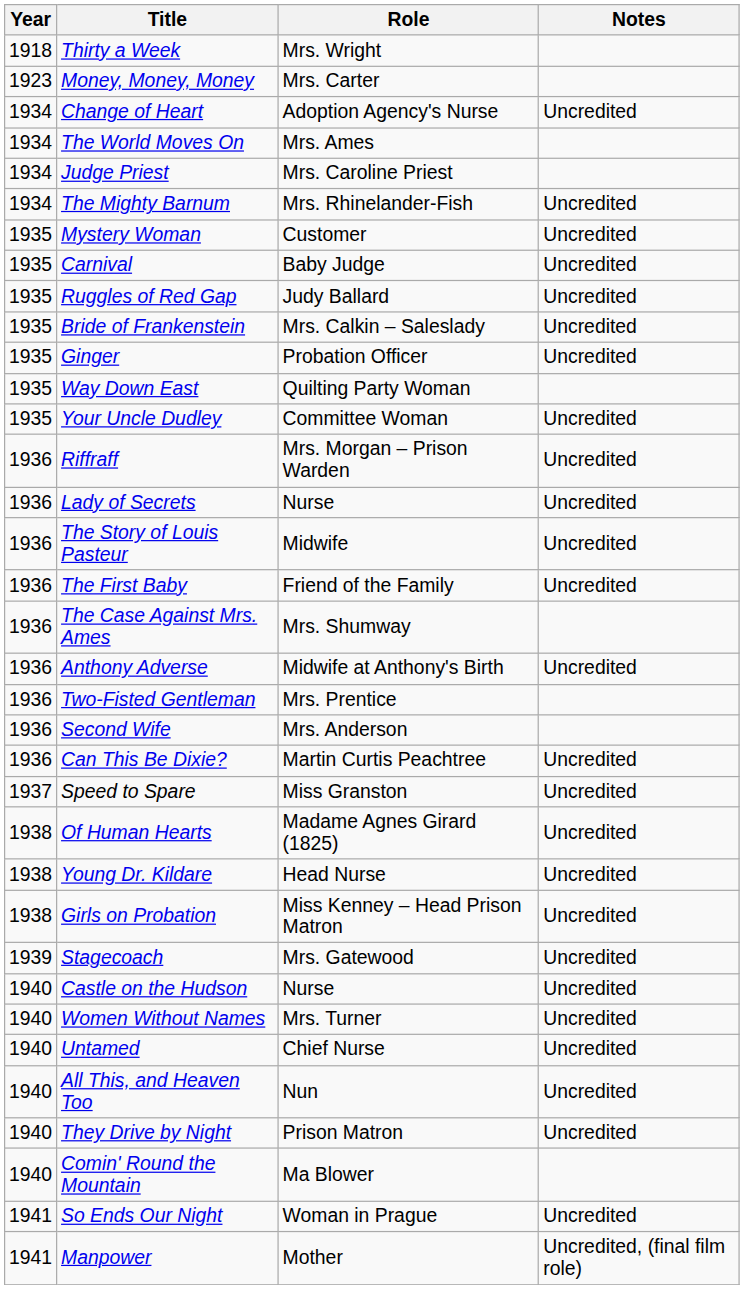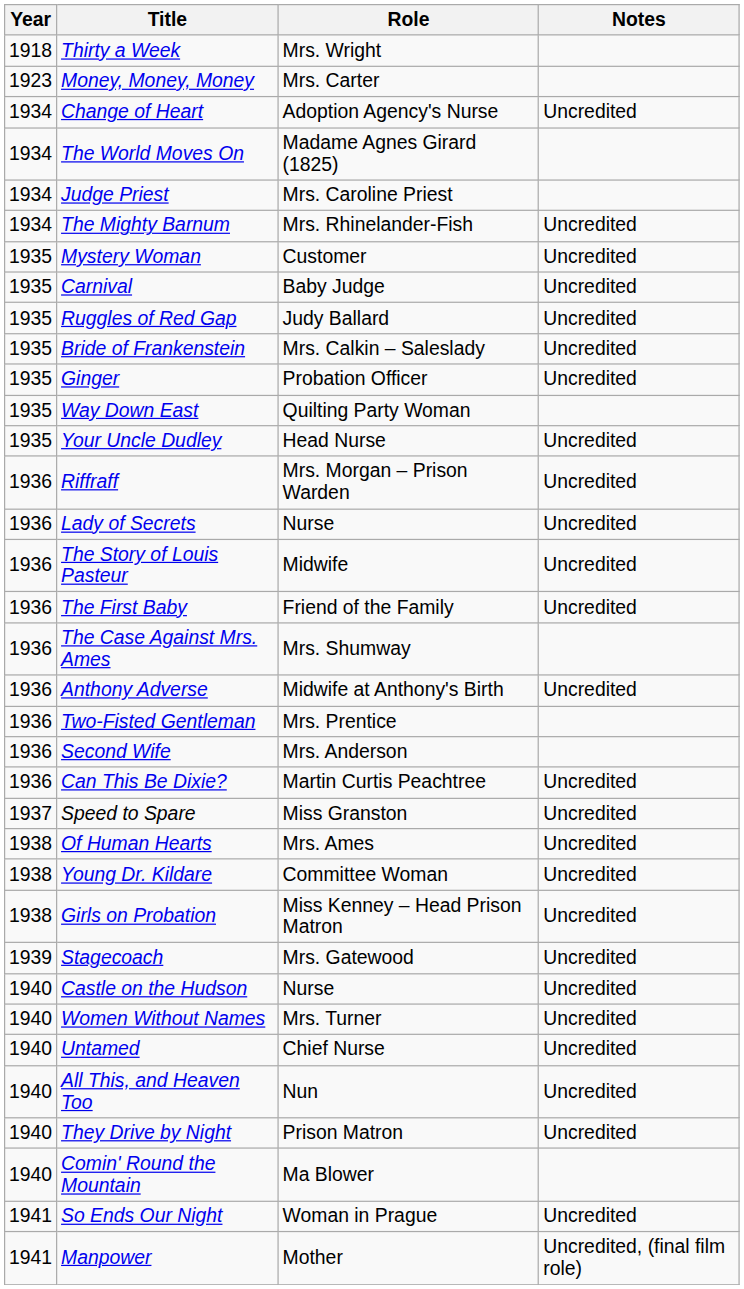 <table class="wikitable">
 <tr>
 <th>Year</th>
 <th>Title</th>
 <th>Role</th>
 <th>Notes</th>
 </tr>
 <tr>
 <td>1918</td>
 <td><em><a href='#'>Thirty a Week</a></em></td>
 <td>Mrs. Wright</td>
 <td></td>
 </tr>
 <tr>
 <td>1923</td>
 <td><em><a href='#'>Money, Money, Money</a></em></td>
 <td>Mrs. Carter</td>
 <td></td>
 </tr>
 <tr>
 <td>1934</td>
 <td><em><a href='#'>Change of Heart</a></em></td>
 <td>Adoption Agency's Nurse</td>
 <td>Uncredited</td>
 </tr>
 <tr>
 <td>1934</td>
 <td><em><a href='#'>The World Moves On</a></em></td>
-<td>Mrs. Ames</td>
+<td>Madame Agnes Girard (1825)</td>
 <td></td>
 </tr>
 <tr>
 <td>1934</td>
 <td><em><a href='#'>Judge Priest</a></em></td>
 <td>Mrs. Caroline Priest</td>
 <td></td>
 </tr>
 <tr>
 <td>1934</td>
 <td><em><a href='#'>The Mighty Barnum</a></em></td>
 <td>Mrs. Rhinelander-Fish</td>
 <td>Uncredited</td>
 </tr>
 <tr>
 <td>1935</td>
 <td><em><a href='#'>Mystery Woman</a></em></td>
 <td>Customer</td>
 <td>Uncredited</td>
 </tr>
 <tr>
 <td>1935</td>
 <td><em><a href='#'>Carnival</a></em></td>
 <td>Baby Judge</td>
 <td>Uncredited</td>
 </tr>
 <tr>
 <td>1935</td>
 <td><em><a href='#'>Ruggles of Red Gap</a></em></td>
 <td>Judy Ballard</td>
 <td>Uncredited</td>
 </tr>
 <tr>
 <td>1935</td>
 <td><em><a href='#'>Bride of Frankenstein</a></em></td>
 <td>Mrs. Calkin – Saleslady</td>
 <td>Uncredited</td>
 </tr>
 <tr>
 <td>1935</td>
 <td><em><a href='#'>Ginger</a></em></td>
 <td>Probation Officer</td>
 <td>Uncredited</td>
 </tr>
 <tr>
 <td>1935</td>
 <td><em><a href='#'>Way Down East</a></em></td>
 <td>Quilting Party Woman</td>
 <td></td>
 </tr>
 <tr>
 <td>1935</td>
 <td><em><a href='#'>Your Uncle Dudley</a></em></td>
-<td>Committee Woman</td>
+<td>Head Nurse</td>
 <td>Uncredited</td>
 </tr>
 <tr>
 <td>1936</td>
 <td><em><a href='#'>Riffraff</a></em></td>
 <td>Mrs. Morgan – Prison Warden</td>
 <td>Uncredited</td>
 </tr>
 <tr>
 <td>1936</td>
 <td><em><a href='#'>Lady of Secrets</a></em></td>
 <td>Nurse</td>
 <td>Uncredited</td>
 </tr>
 <tr>
 <td>1936</td>
 <td><em><a href='#'>The Story of Louis Pasteur</a></em></td>
 <td>Midwife</td>
 <td>Uncredited</td>
 </tr>
 <tr>
 <td>1936</td>
 <td><em><a href='#'>The First Baby</a></em></td>
 <td>Friend of the Family</td>
 <td>Uncredited</td>
 </tr>
 <tr>
 <td>1936</td>
 <td><em><a href='#'>The Case Against Mrs. Ames</a></em></td>
 <td>Mrs. Shumway</td>
 <td></td>
 </tr>
 <tr>
 <td>1936</td>
 <td><em><a href='#'>Anthony Adverse</a></em></td>
 <td>Midwife at Anthony's Birth</td>
 <td>Uncredited</td>
 </tr>
 <tr>
 <td>1936</td>
 <td><em><a href='#'>Two-Fisted Gentleman</a></em></td>
 <td>Mrs. Prentice</td>
 <td></td>
 </tr>
 <tr>
 <td>1936</td>
 <td><em><a href='#'>Second Wife</a></em></td>
 <td>Mrs. Anderson</td>
 <td></td>
 </tr>
 <tr>
 <td>1936</td>
 <td><em><a href='#'>Can This Be Dixie?</a></em></td>
 <td>Martin Curtis Peachtree</td>
 <td>Uncredited</td>
 </tr>
 <tr>
 <td>1937</td>
 <td><em>Speed to Spare</em></td>
 <td>Miss Granston</td>
 <td>Uncredited</td>
 </tr>
 <tr>
 <td>1938</td>
 <td><em><a href='#'>Of Human Hearts</a></em></td>
-<td>Madame Agnes Girard (1825)</td>
+<td>Mrs. Ames</td>
 <td>Uncredited</td>
 </tr>
 <tr>
 <td>1938</td>
 <td><em><a href='#'>Young Dr. Kildare</a></em></td>
-<td>Head Nurse</td>
+<td>Committee Woman</td>
 <td>Uncredited</td>
 </tr>
 <tr>
 <td>1938</td>
 <td><em><a href='#'>Girls on Probation</a></em></td>
 <td>Miss Kenney – Head Prison Matron</td>
 <td>Uncredited</td>
 </tr>
 <tr>
 <td>1939</td>
 <td><em><a href='#'>Stagecoach</a></em></td>
 <td>Mrs. Gatewood</td>
 <td>Uncredited</td>
 </tr>
 <tr>
 <td>1940</td>
 <td><em><a href='#'>Castle on the Hudson</a></em></td>
 <td>Nurse</td>
 <td>Uncredited</td>
 </tr>
 <tr>
 <td>1940</td>
 <td><em><a href='#'>Women Without Names</a></em></td>
 <td>Mrs. Turner</td>
 <td>Uncredited</td>
 </tr>
 <tr>
 <td>1940</td>
 <td><em><a href='#'>Untamed</a></em></td>
 <td>Chief Nurse</td>
 <td>Uncredited</td>
 </tr>
 <tr>
 <td>1940</td>
 <td><em><a href='#'>All This, and Heaven Too</a></em></td>
 <td>Nun</td>
 <td>Uncredited</td>
 </tr>
 <tr>
 <td>1940</td>
 <td><em><a href='#'>They Drive by Night</a></em></td>
 <td>Prison Matron</td>
 <td>Uncredited</td>
 </tr>
 <tr>
 <td>1940</td>
 <td><em><a href='#'>Comin' Round the Mountain</a></em></td>
 <td>Ma Blower</td>
 <td></td>
 </tr>
 <tr>
 <td>1941</td>
 <td><em><a href='#'>So Ends Our Night</a></em></td>
 <td>Woman in Prague</td>
 <td>Uncredited</td>
 </tr>
 <tr>
 <td>1941</td>
 <td><em><a href='#'>Manpower</a></em></td>
 <td>Mother</td>
 <td>Uncredited, (final film role)</td>
 </tr>
 </table>
